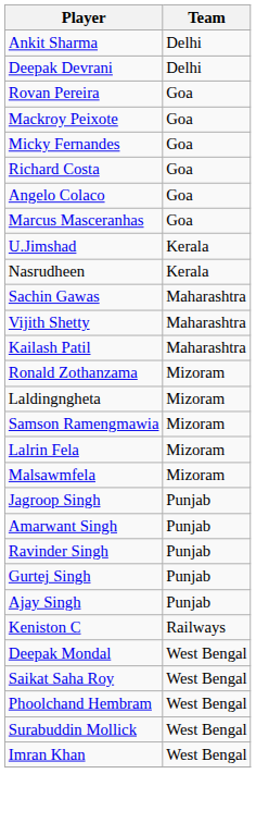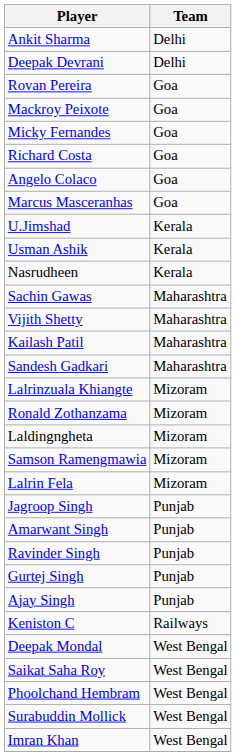 <table class="wikitable">
 <tr>
 <th>Player</th>
 <th>Team</th>
 </tr>
 <tr>
 <td><a href='#'>Ankit Sharma</a></td>
 <td>Delhi</td>
 </tr>
 <tr>
 <td><a href='#'>Deepak Devrani</a></td>
 <td>Delhi</td>
 </tr>
 <tr>
 <td><a href='#'>Rovan Pereira</a></td>
 <td>Goa</td>
 </tr>
 <tr>
 <td><a href='#'>Mackroy Peixote</a></td>
 <td>Goa</td>
 </tr>
 <tr>
 <td><a href='#'>Micky Fernandes</a></td>
 <td>Goa</td>
 </tr>
 <tr>
 <td><a href='#'>Richard Costa</a></td>
 <td>Goa</td>
 </tr>
 <tr>
 <td><a href='#'>Angelo Colaco</a></td>
 <td>Goa</td>
 </tr>
 <tr>
 <td><a href='#'>Marcus Masceranhas</a></td>
 <td>Goa</td>
 </tr>
 <tr>
 <td><a href='#'>U.Jimshad</a></td>
 <td>Kerala</td>
 </tr>
 <tr>
+<td><a href='#'>Usman Ashik</a></td>
+<td>Kerala</td>
+</tr>
+<tr>
 <td>Nasrudheen</td>
 <td>Kerala</td>
 </tr>
 <tr>
 <td><a href='#'>Sachin Gawas</a></td>
 <td>Maharashtra</td>
 </tr>
 <tr>
 <td><a href='#'>Vijith Shetty</a></td>
 <td>Maharashtra</td>
 </tr>
 <tr>
 <td><a href='#'>Kailash Patil</a></td>
 <td>Maharashtra</td>
 </tr>
 <tr>
+<td><a href='#'>Sandesh Gadkari</a></td>
+<td>Maharashtra</td>
+</tr>
+<tr>
+<td><a href='#'>Lalrinzuala Khiangte</a></td>
+<td>Mizoram</td>
+</tr>
+<tr>
 <td><a href='#'>Ronald Zothanzama</a></td>
 <td>Mizoram</td>
 </tr>
 <tr>
 <td>Laldingngheta</td>
 <td>Mizoram</td>
 </tr>
 <tr>
 <td><a href='#'>Samson Ramengmawia</a></td>
 <td>Mizoram</td>
 </tr>
 <tr>
 <td><a href='#'>Lalrin Fela</a></td>
-<td>Mizoram</td>
-</tr>
-<tr>
-<td><a href='#'>Malsawmfela</a></td>
 <td>Mizoram</td>
 </tr>
 <tr>
 <td><a href='#'>Jagroop Singh</a></td>
 <td>Punjab</td>
 </tr>
 <tr>
 <td><a href='#'>Amarwant Singh</a></td>
 <td>Punjab</td>
 </tr>
 <tr>
 <td><a href='#'>Ravinder Singh</a></td>
 <td>Punjab</td>
 </tr>
 <tr>
 <td><a href='#'>Gurtej Singh</a></td>
 <td>Punjab</td>
 </tr>
 <tr>
 <td><a href='#'>Ajay Singh</a></td>
 <td>Punjab</td>
 </tr>
 <tr>
 <td><a href='#'>Keniston C</a></td>
 <td>Railways</td>
 </tr>
 <tr>
 <td><a href='#'>Deepak Mondal</a></td>
 <td>West Bengal</td>
 </tr>
 <tr>
 <td><a href='#'>Saikat Saha Roy</a></td>
 <td>West Bengal</td>
 </tr>
 <tr>
 <td><a href='#'>Phoolchand Hembram</a></td>
 <td>West Bengal</td>
 </tr>
 <tr>
 <td><a href='#'>Surabuddin Mollick</a></td>
 <td>West Bengal</td>
 </tr>
 <tr>
 <td><a href='#'>Imran Khan</a></td>
 <td>West Bengal</td>
 </tr>
 <tr>
 </tr>
 </table>
